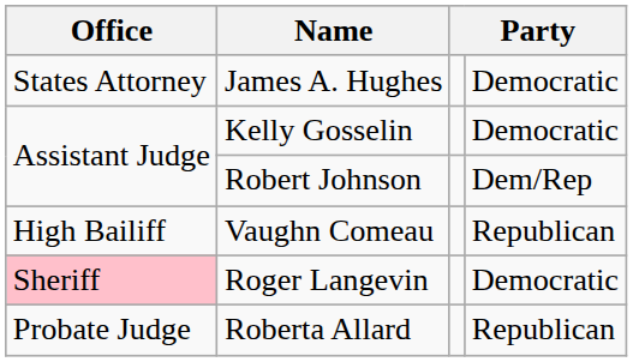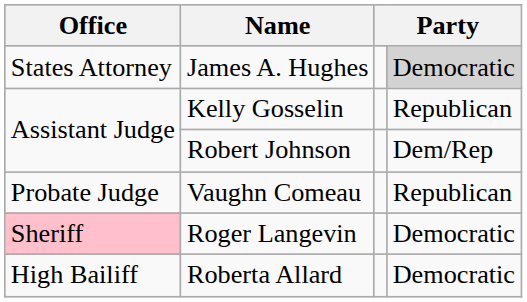 <table class="wikitable sortable">
 <tr>
 <th>Office</th>
 <th>Name</th>
 <th colspan="2">Party</th>
 </tr>
 <tr>
 <td>States Attorney</td>
 <td>James A. Hughes</td>
 <td></td>
-<td>Democratic</td>
+<td style="background: lightgrey;">Democratic</td>
 </tr>
 <tr>
 <td rowspan=2>Assistant Judge</td>
 <td>Kelly Gosselin</td>
 <td></td>
-<td>Democratic</td>
+<td>Republican</td>
 </tr>
 <tr>
 <td>Robert Johnson</td>
 <td></td>
 <td>Dem/Rep</td>
 </tr>
 <tr>
-<td>High Bailiff</td>
+<td>Probate Judge</td>
 <td>Vaughn Comeau</td>
 <td></td>
 <td>Republican</td>
 </tr>
 <tr>
 <td style="background: pink;">Sheriff</td>
 <td>Roger Langevin</td>
 <td></td>
 <td>Democratic</td>
 </tr>
 <tr>
-<td>Probate Judge</td>
+<td>High Bailiff</td>
 <td>Roberta Allard</td>
 <td></td>
-<td>Republican</td>
+<td>Democratic</td>
 </tr>
 </table>
